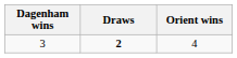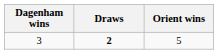 <table class="wikitable" style="text-align: center;">
 <tr>
 <th width=100>Dagenham wins</th>
 <th width=100>Draws</th>
 <th width=100>Orient wins</th>
 </tr>
 <tr>
 <td>3</td>
 <td><strong>2</strong></td>
-<td>4</td>
+<td>5</td>
 </tr>
 </table>
